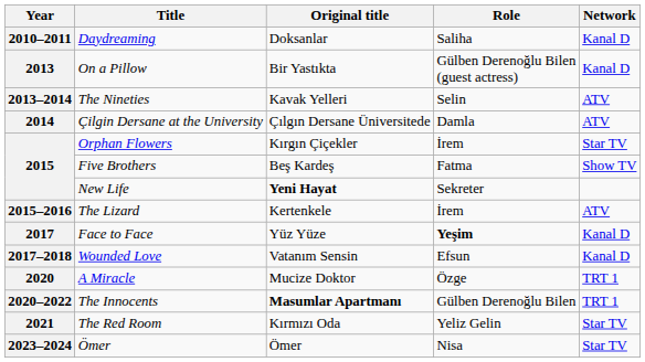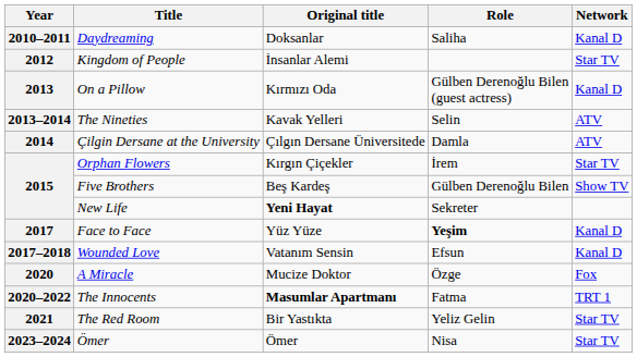 <table class="wikitable plainrowheaders sortable"  style=font-size:100%>
 <tr>
 <th scope="col">Year</th>
 <th>Title</th>
 <th scope="col">Original title</th>
 <th scope="col">Role</th>
 <th scope="col" class="unsortable">Network</th>
 </tr>
 <tr>
 <th scope="row">2010–2011</th>
 <td><a href='#'><em>Daydreaming</em></a></td>
 <td>Doksanlar</td>
 <td>Saliha</td>
 <td><a href='#'>Kanal D</a></td>
 </tr>
 <tr>
+<th scope="row">2012</th>
+<td><em>Kingdom of People</em></td>
+<td>İnsanlar Alemi</td>
+<td></td>
+<td><a href='#'>Star TV</a></td>
+</tr>
+<tr>
 <th scope="row">2013</th>
 <td><em>On a Pillow</em></td>
-<td>Bir Yastıkta</td>
+<td>Kırmızı Oda</td>
 <td>Gülben Derenoğlu Bilen<br>(guest actress)</td>
 <td><a href='#'>Kanal D</a></td>
 </tr>
 <tr>
 <th scope="row">2013–2014</th>
 <td><em>The Nineties</em></td>
 <td>Kavak Yelleri</td>
 <td>Selin</td>
 <td><a href='#'>ATV</a></td>
 </tr>
 <tr>
 <th scope="row">2014</th>
 <td><em>Çilgin Dersane at the University</em></td>
 <td>Çılgın Dersane Üniversitede</td>
 <td>Damla</td>
 <td><a href='#'>ATV</a></td>
 </tr>
 <tr>
 <th rowspan="3" scope="row">2015</th>
 <td><em><a href='#'>Orphan Flowers</a></em></td>
 <td>Kırgın Çiçekler</td>
 <td>İrem</td>
 <td><a href='#'>Star TV</a></td>
 </tr>
 <tr>
 <td><em>Five Brothers</em></td>
 <td>Beş Kardeş</td>
-<td>Fatma</td>
+<td>Gülben Derenoğlu Bilen</td>
 <td><a href='#'>Show TV</a></td>
 </tr>
 <tr>
 <td><em>New Life</em></td>
 <td><strong>Yeni Hayat</strong></td>
 <td>Sekreter</td>
 <td></td>
-</tr>
-<tr>
-<th scope="row">2015–2016</th>
-<td><em>The Lizard</em></td>
-<td>Kertenkele</td>
-<td>İrem</td>
-<td><a href='#'>ATV</a></td>
 </tr>
 <tr>
 <th scope="row">2017</th>
 <td><em>Face to Face</em></td>
 <td>Yüz Yüze</td>
 <td><strong>Yeşim</strong></td>
 <td><a href='#'>Kanal D</a></td>
 </tr>
 <tr>
 <th scope="row">2017–2018</th>
 <td><em><a href='#'>Wounded Love</a></em></td>
 <td>Vatanım Sensin</td>
 <td>Efsun</td>
 <td><a href='#'>Kanal D</a></td>
 </tr>
 <tr>
 <th scope="row">2020</th>
 <td><em><a href='#'>A Miracle</a></em></td>
 <td>Mucize Doktor</td>
 <td>Özge</td>
-<td><a href='#'>TRT 1</a></td>
+<td><a href='#'>Fox</a></td>
 </tr>
 <tr>
 <th scope="row">2020–2022</th>
 <td><em>The Innocents</em></td>
 <td><strong>Masumlar Apartmanı</strong></td>
-<td>Gülben Derenoğlu Bilen</td>
+<td>Fatma</td>
 <td><a href='#'>TRT 1</a></td>
 </tr>
 <tr>
 <th scope="row">2021</th>
 <td><em>The Red Room</em></td>
-<td>Kırmızı Oda</td>
+<td>Bir Yastıkta</td>
 <td>Yeliz Gelin</td>
 <td><a href='#'>Star TV</a></td>
 </tr>
 <tr>
 <th scope="row">2023–2024</th>
 <td><em>Ömer</em></td>
 <td>Ömer</td>
 <td>Nisa</td>
 <td><a href='#'>Star TV</a></td>
 </tr>
 </table>
